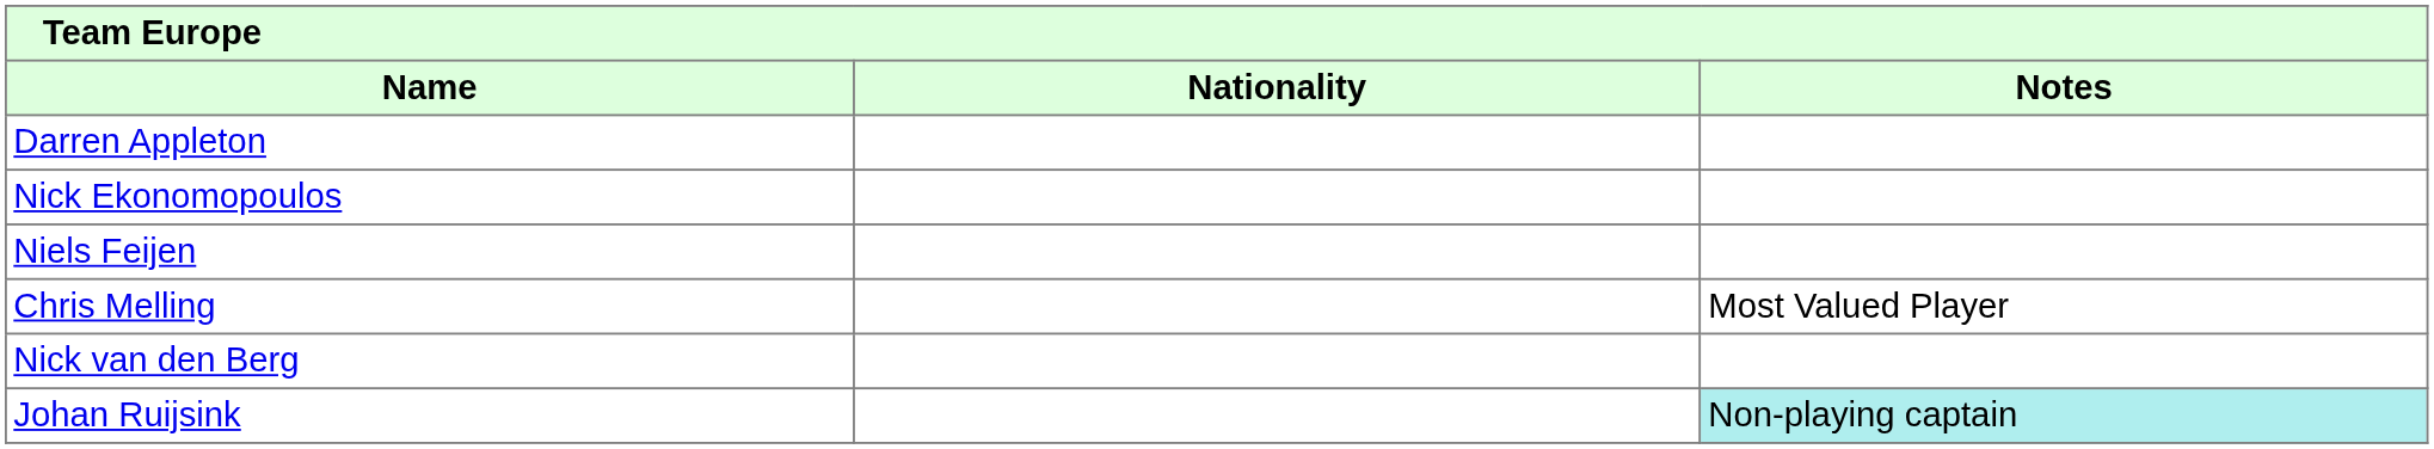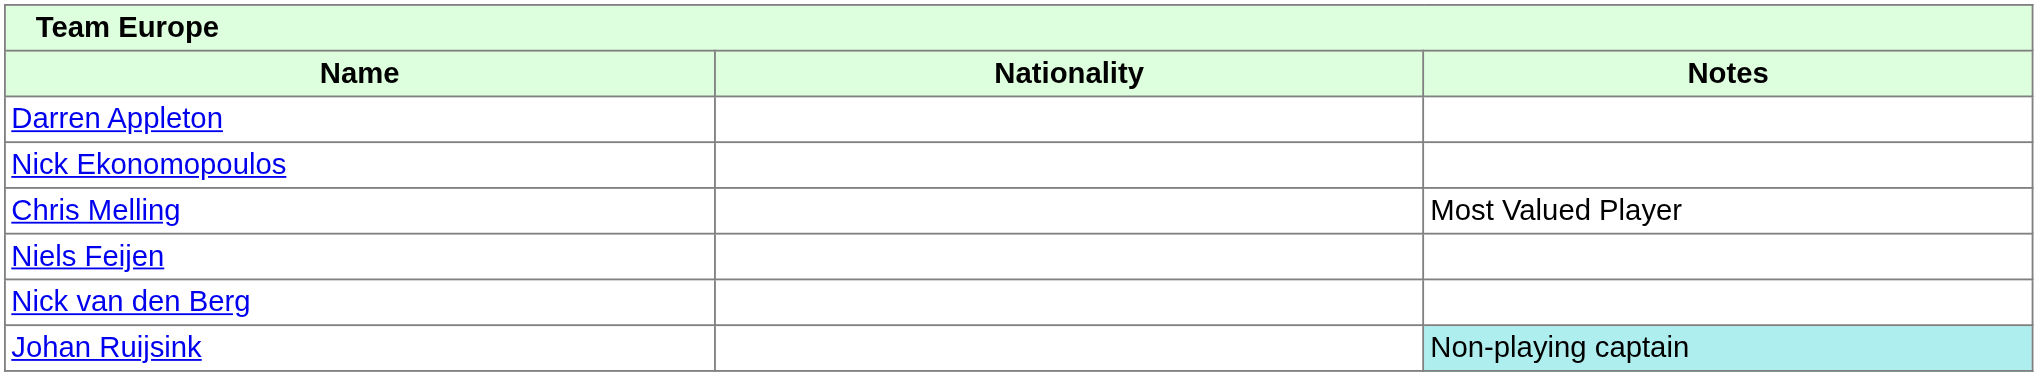 <table border="1" cellpadding="3" width="70%" style="border-collapse: collapse;">
 <tr bgcolor="#ddffdd">
 <td colspan=3>   <strong>Team Europe</strong></td>
 </tr>
 <tr bgcolor="#ddffdd">
 <th width=35%>Name</th>
 <th width=35%>Nationality</th>
 <th width=30%>Notes</th>
 </tr>
 <tr>
 <td><a href='#'>Darren Appleton</a></td>
 <td></td>
 <td></td>
 </tr>
 <tr>
 <td><a href='#'>Nick Ekonomopoulos</a></td>
 <td></td>
 <td></td>
 </tr>
 <tr>
+<td><a href='#'>Chris Melling</a></td>
+<td></td>
+<td>Most Valued Player</td>
+</tr>
+<tr>
 <td><a href='#'>Niels Feijen</a></td>
 <td></td>
 <td></td>
-</tr>
-<tr>
-<td><a href='#'>Chris Melling</a></td>
-<td></td>
-<td>Most Valued Player</td>
 </tr>
 <tr>
 <td><a href='#'>Nick van den Berg</a></td>
 <td></td>
 <td></td>
 </tr>
 <tr>
 <td><a href='#'>Johan Ruijsink</a></td>
 <td></td>
 <td style="background: paleturquoise;">Non-playing captain</td>
 </tr>
 </table>
